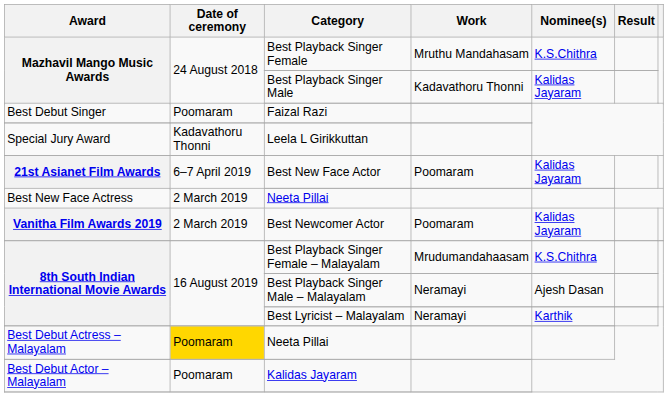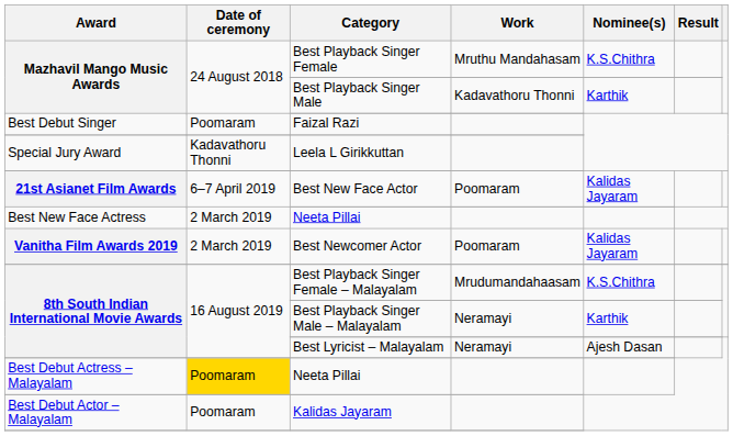 <table class="wikitable plainrowheaders sortable">
 <tr>
 <th scope="col" class="unsortable">Award</th>
 <th scope="col" class="unsortable">Date of ceremony</th>
 <th scope="col" class="unsortable">Category</th>
 <th scope="col" class="unsortable">Work</th>
 <th scope="col" class="unsortable">Nominee(s)</th>
 <th scope="col" class="unsortable">Result</th>
 <th scope="col" class="unsortable"></th>
 </tr>
 <tr>
 <th scope="row" rowspan="4"><strong>Mazhavil Mango Music Awards</strong></th>
 <td rowspan="4">24 August 2018</td>
 <td>Best Playback Singer Female</td>
 <td>Mruthu Mandahasam</td>
 <td><a href='#'>K.S.Chithra</a></td>
 <td></td>
 <td style="text-align:center;" rowspan="4"></td>
 </tr>
 <tr>
 </tr>
 <tr>
 <td>Best Playback Singer Male</td>
 <td>Kadavathoru Thonni</td>
-<td><a href='#'>Kalidas Jayaram</a></td>
+<td><a href='#'>Karthik</a></td>
 <td></td>
 </tr>
 <tr>
 </tr>
 <tr>
 <td>Best Debut Singer</td>
 <td>Poomaram</td>
 <td>Faizal Razi</td>
 <td></td>
 </tr>
 <tr>
 </tr>
 <tr>
 <td>Special Jury Award</td>
 <td>Kadavathoru Thonni</td>
 <td>Leela L Girikkuttan</td>
 <td></td>
 </tr>
 <tr>
 </tr>
 <tr>
 <th scope="row" rowspan="2"><strong><a href='#'>21st Asianet Film Awards</a></strong></th>
 <td rowspan="2">6–7 April 2019</td>
 <td>Best New Face Actor</td>
 <td>Poomaram</td>
 <td><a href='#'>Kalidas Jayaram</a></td>
 <td></td>
 <td></td>
 </tr>
 <tr>
 </tr>
 <tr>
 <td>Best New Face Actress</td>
 <td rowspan="1">2 March 2019</td>
 <td><a href='#'>Neeta Pillai</a></td>
 <td></td>
 <td></td>
 </tr>
 <tr>
 <th scope="row" rowspan="1"><strong><a href='#'>Vanitha Film Awards 2019</a></strong></th>
 <td rowspan="1">2 March 2019</td>
 <td>Best Newcomer Actor</td>
 <td>Poomaram</td>
 <td><a href='#'>Kalidas Jayaram</a></td>
 <td></td>
 <td></td>
 </tr>
 <tr>
 </tr>
 <tr>
 <th scope="row" rowspan="5"><strong><a href='#'>8th South Indian International Movie Awards</a></strong></th>
 <td rowspan="5">16 August 2019</td>
 <td>Best Playback Singer Female – Malayalam</td>
 <td>Mrudumandahaasam</td>
 <td><a href='#'>K.S.Chithra</a></td>
 <td></td>
 <td rowspan=3></td>
 </tr>
 <tr>
 </tr>
 <tr>
 <td>Best Playback Singer Male – Malayalam</td>
 <td>Neramayi</td>
-<td>Ajesh Dasan</td>
+<td><a href='#'>Karthik</a></td>
 <td></td>
 </tr>
 <tr>
 </tr>
 <tr>
 <td>Best Lyricist – Malayalam</td>
 <td>Neramayi</td>
-<td><a href='#'>Karthik</a></td>
+<td>Ajesh Dasan</td>
 <td></td>
 </tr>
 <tr>
 </tr>
 <tr>
 <td><a href='#'>Best Debut Actress – Malayalam</a></td>
 <td style="background: gold;">Poomaram</td>
 <td>Neeta Pillai</td>
 <td></td>
 <td rowspan=2></td>
 </tr>
 <tr>
 </tr>
 <tr>
 <td><a href='#'>Best Debut Actor – Malayalam</a></td>
 <td>Poomaram</td>
 <td><a href='#'>Kalidas Jayaram</a></td>
 <td></td>
 </tr>
 <tr>
 </tr>
 </table>
